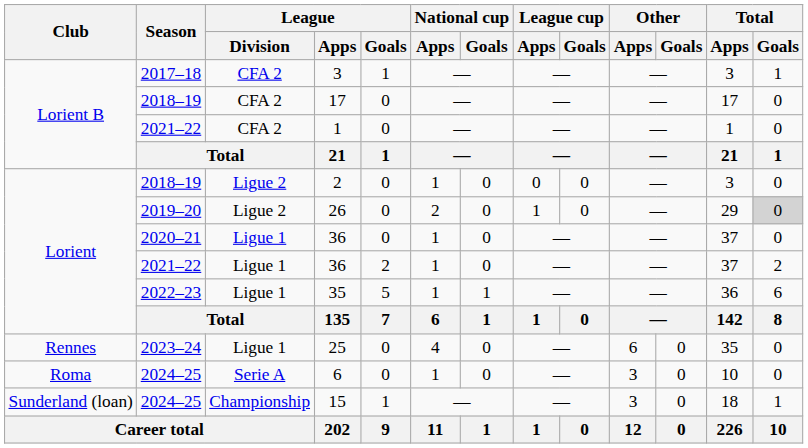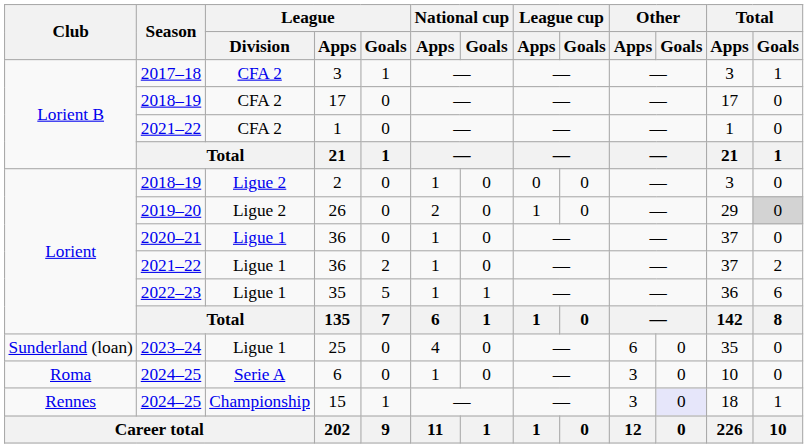 <table class="wikitable" style="text-align: center">
 <tr>
 <th rowspan="2">Club</th>
 <th rowspan="2">Season</th>
 <th colspan="3">League</th>
 <th colspan="2">National cup</th>
 <th colspan="2">League cup</th>
 <th colspan="2">Other</th>
 <th colspan="2">Total</th>
 </tr>
 <tr>
 <th>Division</th>
 <th>Apps</th>
 <th>Goals</th>
 <th>Apps</th>
 <th>Goals</th>
 <th>Apps</th>
 <th>Goals</th>
 <th>Apps</th>
 <th>Goals</th>
 <th>Apps</th>
 <th>Goals</th>
 </tr>
 <tr>
 <td rowspan="4"><a href='#'>Lorient B</a></td>
 <td><a href='#'>2017–18</a></td>
 <td><a href='#'>CFA 2</a></td>
 <td>3</td>
 <td>1</td>
 <td colspan="2">—</td>
 <td colspan="2">—</td>
 <td colspan="2">—</td>
 <td>3</td>
 <td>1</td>
 </tr>
 <tr>
 <td><a href='#'>2018–19</a></td>
 <td>CFA 2</td>
 <td>17</td>
 <td>0</td>
 <td colspan="2">—</td>
 <td colspan="2">—</td>
 <td colspan="2">—</td>
 <td>17</td>
 <td>0</td>
 </tr>
 <tr>
 <td><a href='#'>2021–22</a></td>
 <td>CFA 2</td>
 <td>1</td>
 <td>0</td>
 <td colspan="2">—</td>
 <td colspan="2">—</td>
 <td colspan="2">—</td>
 <td>1</td>
 <td>0</td>
 </tr>
 <tr>
 <th colspan="2">Total</th>
 <th>21</th>
 <th>1</th>
 <th colspan="2">—</th>
 <th colspan="2">—</th>
 <th colspan="2">—</th>
 <th>21</th>
 <th>1</th>
 </tr>
 <tr>
 <td rowspan="6"><a href='#'>Lorient</a></td>
 <td><a href='#'>2018–19</a></td>
 <td><a href='#'>Ligue 2</a></td>
 <td>2</td>
 <td>0</td>
 <td>1</td>
 <td>0</td>
 <td>0</td>
 <td>0</td>
 <td colspan="2">—</td>
 <td>3</td>
 <td>0</td>
 </tr>
 <tr>
 <td><a href='#'>2019–20</a></td>
 <td>Ligue 2</td>
 <td>26</td>
 <td>0</td>
 <td>2</td>
 <td>0</td>
 <td>1</td>
 <td>0</td>
 <td colspan="2">—</td>
 <td>29</td>
 <td style="background: lightgrey;">0</td>
 </tr>
 <tr>
 <td><a href='#'>2020–21</a></td>
 <td><a href='#'>Ligue 1</a></td>
 <td>36</td>
 <td>0</td>
 <td>1</td>
 <td>0</td>
 <td colspan="2">—</td>
 <td colspan="2">—</td>
 <td>37</td>
 <td>0</td>
 </tr>
 <tr>
 <td><a href='#'>2021–22</a></td>
 <td>Ligue 1</td>
 <td>36</td>
 <td>2</td>
 <td>1</td>
 <td>0</td>
 <td colspan="2">—</td>
 <td colspan="2">—</td>
 <td>37</td>
 <td>2</td>
 </tr>
 <tr>
 <td><a href='#'>2022–23</a></td>
 <td>Ligue 1</td>
 <td>35</td>
 <td>5</td>
 <td>1</td>
 <td>1</td>
 <td colspan="2">—</td>
 <td colspan="2">—</td>
 <td>36</td>
 <td>6</td>
 </tr>
 <tr>
 <th colspan="2">Total</th>
 <th>135</th>
 <th>7</th>
 <th>6</th>
 <th>1</th>
 <th>1</th>
 <th>0</th>
 <th colspan="2">—</th>
 <th>142</th>
 <th>8</th>
 </tr>
 <tr>
-<td><a href='#'>Rennes</a></td>
+<td><a href='#'>Sunderland</a> (loan)</td>
 <td><a href='#'>2023–24</a></td>
 <td>Ligue 1</td>
 <td>25</td>
 <td>0</td>
 <td>4</td>
 <td>0</td>
 <td colspan="2">—</td>
 <td>6</td>
 <td>0</td>
 <td>35</td>
 <td>0</td>
 </tr>
 <tr>
 <td><a href='#'>Roma</a></td>
 <td><a href='#'>2024–25</a></td>
 <td><a href='#'>Serie A</a></td>
 <td>6</td>
 <td>0</td>
 <td>1</td>
 <td>0</td>
 <td colspan="2">—</td>
 <td>3</td>
 <td>0</td>
 <td>10</td>
 <td>0</td>
 </tr>
 <tr>
-<td><a href='#'>Sunderland</a> (loan)</td>
+<td><a href='#'>Rennes</a></td>
 <td><a href='#'>2024–25</a></td>
 <td><a href='#'>Championship</a></td>
 <td>15</td>
 <td>1</td>
 <td colspan="2">—</td>
 <td colspan="2">—</td>
 <td>3</td>
-<td>0</td>
+<td style="background: lavender;">0</td>
 <td>18</td>
 <td>1</td>
 </tr>
 <tr>
 <th colspan="3">Career total</th>
 <th>202</th>
 <th>9</th>
 <th>11</th>
 <th>1</th>
 <th>1</th>
 <th>0</th>
 <th>12</th>
 <th>0</th>
 <th>226</th>
 <th>10</th>
 </tr>
 </table>
